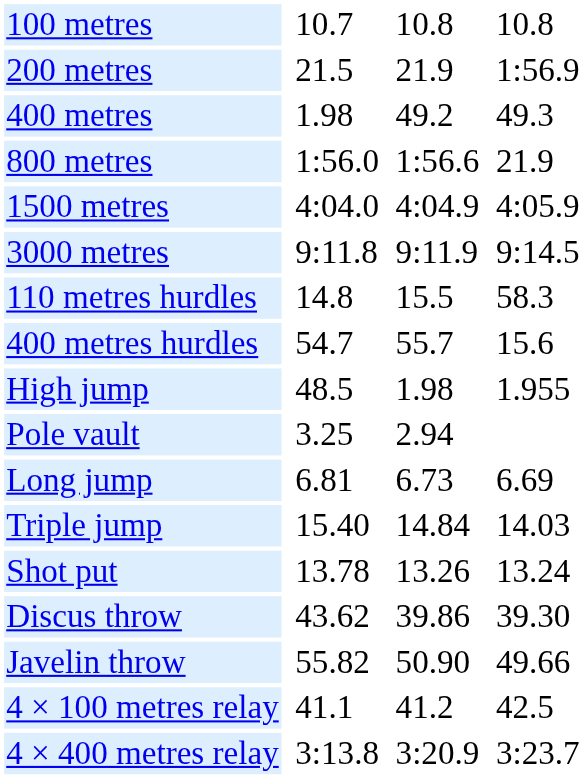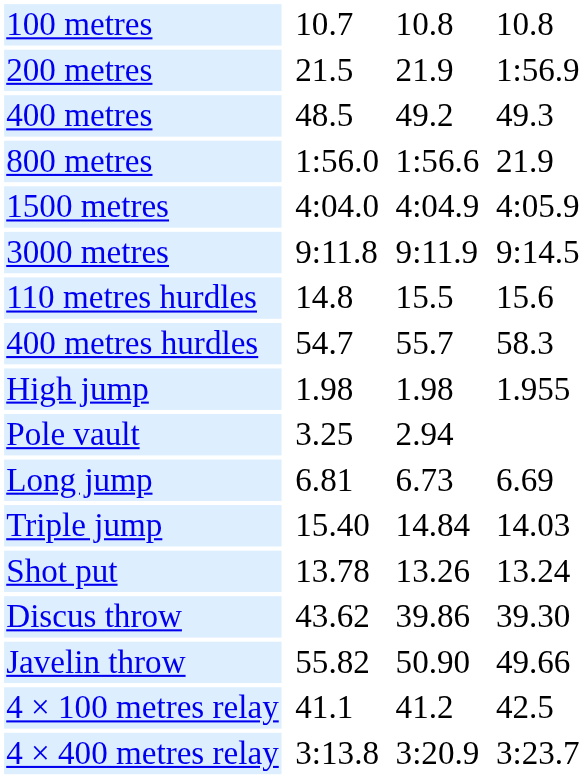 <table>
 <tr>
 <td bgcolor = DDEEFF><a href='#'>100 metres</a></td>
 <td></td>
 <td>10.7</td>
 <td></td>
 <td>10.8</td>
 <td></td>
 <td>10.8</td>
 </tr>
 <tr>
 <td bgcolor = DDEEFF><a href='#'>200 metres</a></td>
 <td></td>
 <td>21.5</td>
 <td></td>
 <td>21.9</td>
 <td></td>
 <td>1:56.9</td>
 </tr>
 <tr>
 <td bgcolor = DDEEFF><a href='#'>400 metres</a></td>
 <td></td>
-<td>1.98</td>
+<td>48.5</td>
 <td></td>
 <td>49.2</td>
 <td></td>
 <td>49.3</td>
 </tr>
 <tr>
 <td bgcolor = DDEEFF><a href='#'>800 metres</a></td>
 <td></td>
 <td>1:56.0</td>
 <td></td>
 <td>1:56.6</td>
 <td></td>
 <td>21.9</td>
 </tr>
 <tr>
 <td bgcolor = DDEEFF><a href='#'>1500 metres</a></td>
 <td></td>
 <td>4:04.0</td>
 <td></td>
 <td>4:04.9</td>
 <td></td>
 <td>4:05.9</td>
 </tr>
 <tr>
 <td bgcolor = DDEEFF><a href='#'>3000 metres</a></td>
 <td></td>
 <td>9:11.8</td>
 <td></td>
 <td>9:11.9</td>
 <td></td>
 <td>9:14.5</td>
 </tr>
 <tr>
 <td bgcolor = DDEEFF><a href='#'>110 metres hurdles</a></td>
 <td></td>
 <td>14.8</td>
 <td></td>
 <td>15.5</td>
 <td></td>
-<td>58.3</td>
+<td>15.6</td>
 </tr>
 <tr>
 <td bgcolor = DDEEFF><a href='#'>400 metres hurdles</a></td>
 <td></td>
 <td>54.7</td>
 <td></td>
 <td>55.7</td>
 <td></td>
-<td>15.6</td>
+<td>58.3</td>
 </tr>
 <tr>
 <td bgcolor = DDEEFF><a href='#'>High jump</a></td>
 <td></td>
-<td>48.5</td>
+<td>1.98</td>
 <td></td>
 <td>1.98</td>
 <td></td>
 <td>1.955</td>
 </tr>
 <tr>
 <td bgcolor = DDEEFF><a href='#'>Pole vault</a></td>
 <td></td>
 <td>3.25</td>
 <td></td>
 <td>2.94</td>
 <td></td>
 <td></td>
 </tr>
 <tr>
 <td bgcolor = DDEEFF><a href='#'>Long jump</a></td>
 <td></td>
 <td>6.81</td>
 <td></td>
 <td>6.73</td>
 <td></td>
 <td>6.69</td>
 </tr>
 <tr>
 <td bgcolor = DDEEFF><a href='#'>Triple jump</a></td>
 <td></td>
 <td>15.40</td>
 <td></td>
 <td>14.84</td>
 <td></td>
 <td>14.03</td>
 </tr>
 <tr>
 <td bgcolor = DDEEFF><a href='#'>Shot put</a></td>
 <td></td>
 <td>13.78</td>
 <td></td>
 <td>13.26</td>
 <td></td>
 <td>13.24</td>
 </tr>
 <tr>
 <td bgcolor = DDEEFF><a href='#'>Discus throw</a></td>
 <td></td>
 <td>43.62</td>
 <td></td>
 <td>39.86</td>
 <td></td>
 <td>39.30</td>
 </tr>
 <tr>
 <td bgcolor = DDEEFF><a href='#'>Javelin throw</a></td>
 <td></td>
 <td>55.82</td>
 <td></td>
 <td>50.90</td>
 <td></td>
 <td>49.66</td>
 </tr>
 <tr>
 <td bgcolor = DDEEFF><a href='#'>4 × 100 metres relay</a></td>
 <td></td>
 <td>41.1</td>
 <td></td>
 <td>41.2</td>
 <td></td>
 <td>42.5</td>
 </tr>
 <tr>
 <td bgcolor = DDEEFF><a href='#'>4 × 400 metres relay</a></td>
 <td></td>
 <td>3:13.8</td>
 <td></td>
 <td>3:20.9</td>
 <td></td>
 <td>3:23.7</td>
 </tr>
 </table>
